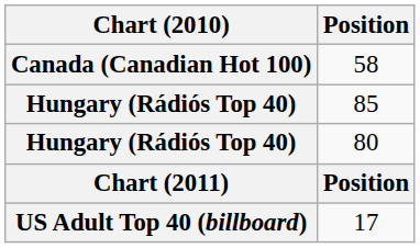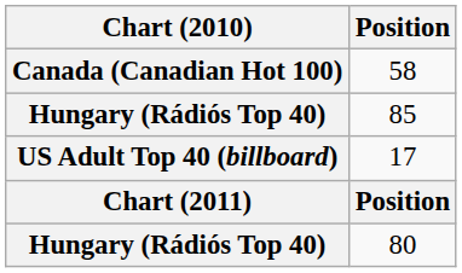 <table class="wikitable sortable plainrowheaders" style="text-align:center">
 <tr>
 <th scope="col">Chart (2010)</th>
 <th scope="col">Position</th>
 </tr>
 <tr>
 <th scope="row">Canada (Canadian Hot 100)</th>
 <td>58</td>
 </tr>
 <tr>
 <th scope="row">Hungary (Rádiós Top 40)</th>
 <td>85</td>
 </tr>
 <tr>
-<th scope="row">Hungary (Rádiós Top 40)</th>
-<td>80</td>
+<th scope="row">US Adult Top 40 (<em>billboard</em>)</th>
+<td>17</td>
 </tr>
 <tr>
 <th scope="col">Chart (2011)</th>
 <th scope="col">Position</th>
 </tr>
 <tr>
-<th scope="row">US Adult Top 40 (<em>billboard</em>)</th>
-<td>17</td>
+<th scope="row">Hungary (Rádiós Top 40)</th>
+<td>80</td>
 </tr>
 </table>
